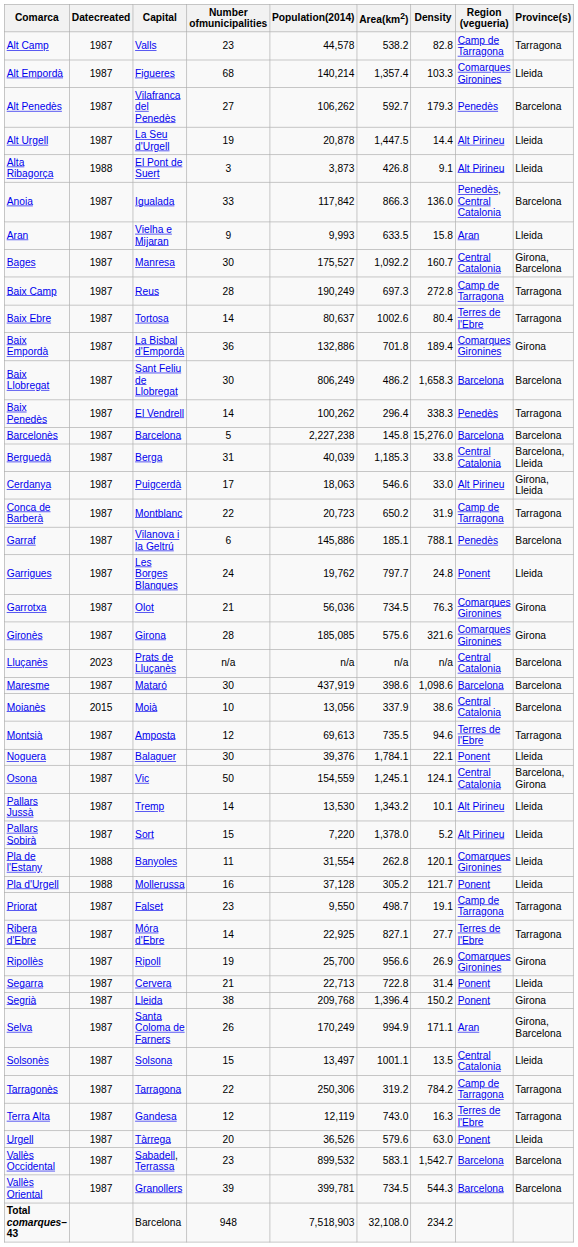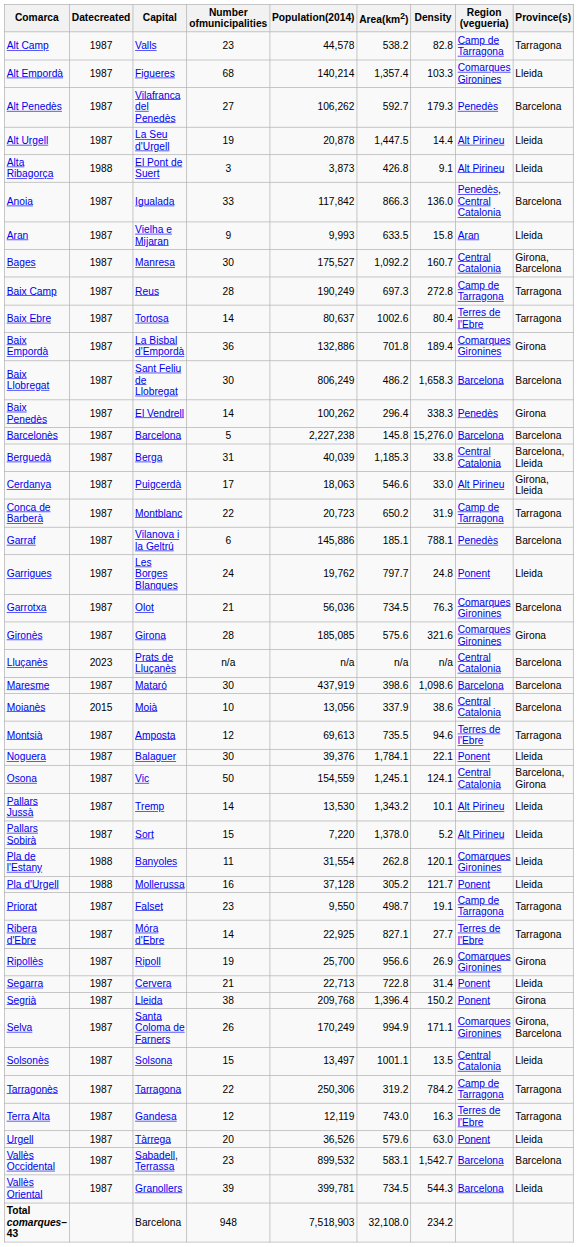 <table class="wikitable sortable">
 <tr>
 <th>Comarca</th>
 <th>Datecreated</th>
 <th>Capital</th>
 <th>Number ofmunicipalities</th>
 <th>Population(2014)</th>
 <th>Area(km<sup>2</sup>)</th>
 <th>Density</th>
 <th>Region (vegueria)</th>
 <th>Province(s)</th>
 </tr>
 <tr>
 <td><a href='#'>Alt Camp</a></td>
 <td align=center>1987</td>
 <td><a href='#'>Valls</a></td>
 <td align=center>23</td>
 <td align=right>44,578</td>
 <td align=right>538.2</td>
 <td align=right>82.8</td>
 <td><a href='#'>Camp de Tarragona</a></td>
 <td>Tarragona</td>
 </tr>
 <tr>
 <td><a href='#'>Alt Empordà</a></td>
 <td align=center>1987</td>
 <td><a href='#'>Figueres</a></td>
 <td align=center>68</td>
 <td align=right>140,214</td>
 <td align=right>1,357.4</td>
 <td align=right>103.3</td>
 <td><a href='#'>Comarques Gironines</a></td>
 <td>Lleida</td>
 </tr>
 <tr>
 <td><a href='#'>Alt Penedès</a></td>
 <td align=center>1987</td>
 <td><a href='#'>Vilafranca del Penedès</a></td>
 <td align=center>27</td>
 <td align=right>106,262</td>
 <td align=right>592.7</td>
 <td align=right>179.3</td>
 <td><a href='#'>Penedès</a></td>
 <td>Barcelona</td>
 </tr>
 <tr>
 <td><a href='#'>Alt Urgell</a></td>
 <td align=center>1987</td>
 <td><a href='#'>La Seu d'Urgell</a></td>
 <td align=center>19</td>
 <td align=right>20,878</td>
 <td align=right>1,447.5</td>
 <td align=right>14.4</td>
 <td><a href='#'>Alt Pirineu</a></td>
 <td>Lleida</td>
 </tr>
 <tr>
 <td><a href='#'>Alta Ribagorça</a></td>
 <td align=center>1988</td>
 <td><a href='#'>El Pont de Suert</a></td>
 <td align=center>3</td>
 <td align=right>3,873</td>
 <td align=right>426.8</td>
 <td align=right>9.1</td>
 <td><a href='#'>Alt Pirineu</a></td>
 <td>Lleida</td>
 </tr>
 <tr>
 <td><a href='#'>Anoia</a></td>
 <td align=center>1987</td>
 <td><a href='#'>Igualada</a></td>
 <td align=center>33</td>
 <td align=right>117,842</td>
 <td align=right>866.3</td>
 <td align=right>136.0</td>
 <td><a href='#'>Penedès</a>, <a href='#'>Central Catalonia</a></td>
 <td>Barcelona</td>
 </tr>
 <tr>
 <td><a href='#'>Aran</a></td>
 <td align=center>1987</td>
 <td><a href='#'>Vielha e Mijaran</a></td>
 <td align=center>9</td>
 <td align=right>9,993</td>
 <td align=right>633.5</td>
 <td align=right>15.8</td>
 <td><a href='#'>Aran</a></td>
 <td>Lleida</td>
 </tr>
 <tr>
 <td><a href='#'>Bages</a></td>
 <td align=center>1987</td>
 <td><a href='#'>Manresa</a></td>
 <td align=center>30</td>
 <td align=right>175,527</td>
 <td align="right">1,092.2</td>
 <td align="right">160.7</td>
 <td><a href='#'>Central Catalonia</a></td>
 <td>Girona, Barcelona</td>
 </tr>
 <tr>
 <td><a href='#'>Baix Camp</a></td>
 <td align=center>1987</td>
 <td><a href='#'>Reus</a></td>
 <td align=center>28</td>
 <td align=right>190,249</td>
 <td align=right>697.3</td>
 <td align=right>272.8</td>
 <td><a href='#'>Camp de Tarragona</a></td>
 <td>Tarragona</td>
 </tr>
 <tr>
 <td><a href='#'>Baix Ebre</a></td>
 <td align=center>1987</td>
 <td><a href='#'>Tortosa</a></td>
 <td align=center>14</td>
 <td align=right>80,637</td>
 <td align=right>1002.6</td>
 <td align=right>80.4</td>
 <td><a href='#'>Terres de l'Ebre</a></td>
 <td>Tarragona</td>
 </tr>
 <tr>
 <td><a href='#'>Baix Empordà</a></td>
 <td align=center>1987</td>
 <td><a href='#'>La Bisbal d'Empordà</a></td>
 <td align=center>36</td>
 <td align=right>132,886</td>
 <td align=right>701.8</td>
 <td align=right>189.4</td>
 <td><a href='#'>Comarques Gironines</a></td>
 <td>Girona</td>
 </tr>
 <tr>
 <td><a href='#'>Baix Llobregat</a></td>
 <td align=center>1987</td>
 <td><a href='#'>Sant Feliu de Llobregat</a></td>
 <td align=center>30</td>
 <td align=right>806,249</td>
 <td align=right>486.2</td>
 <td align=right>1,658.3</td>
 <td><a href='#'>Barcelona</a></td>
 <td>Barcelona</td>
 </tr>
 <tr>
 <td><a href='#'>Baix Penedès</a></td>
 <td align=center>1987</td>
 <td><a href='#'>El Vendrell</a></td>
 <td align=center>14</td>
 <td align=right>100,262</td>
 <td align=right>296.4</td>
 <td align=right>338.3</td>
 <td><a href='#'>Penedès</a></td>
-<td>Tarragona</td>
+<td>Girona</td>
 </tr>
 <tr>
 <td><a href='#'>Barcelonès</a></td>
 <td align=center>1987</td>
 <td><a href='#'>Barcelona</a></td>
 <td align=center>5</td>
 <td align=right>2,227,238</td>
 <td align=right>145.8</td>
 <td align=right>15,276.0</td>
 <td><a href='#'>Barcelona</a></td>
 <td>Barcelona</td>
 </tr>
 <tr>
 <td><a href='#'>Berguedà</a></td>
 <td align=center>1987</td>
 <td><a href='#'>Berga</a></td>
 <td align=center>31</td>
 <td align=right>40,039</td>
 <td align=right>1,185.3</td>
 <td align=right>33.8</td>
 <td><a href='#'>Central Catalonia</a></td>
 <td>Barcelona, Lleida</td>
 </tr>
 <tr>
 <td><a href='#'>Cerdanya</a></td>
 <td align=center>1987</td>
 <td><a href='#'>Puigcerdà</a></td>
 <td align=center>17</td>
 <td align=right>18,063</td>
 <td align=right>546.6</td>
 <td align=right>33.0</td>
 <td><a href='#'>Alt Pirineu</a></td>
 <td>Girona, Lleida</td>
 </tr>
 <tr>
 <td><a href='#'>Conca de Barberà</a></td>
 <td align=center>1987</td>
 <td><a href='#'>Montblanc</a></td>
 <td align=center>22</td>
 <td align=right>20,723</td>
 <td align=right>650.2</td>
 <td align=right>31.9</td>
 <td><a href='#'>Camp de Tarragona</a></td>
 <td>Tarragona</td>
 </tr>
 <tr>
 <td><a href='#'>Garraf</a></td>
 <td align=center>1987</td>
 <td><a href='#'>Vilanova i la Geltrú</a></td>
 <td align=center>6</td>
 <td align=right>145,886</td>
 <td align=right>185.1</td>
 <td align=right>788.1</td>
 <td><a href='#'>Penedès</a></td>
 <td>Barcelona</td>
 </tr>
 <tr>
 <td><a href='#'>Garrigues</a></td>
 <td align=center>1987</td>
 <td><a href='#'>Les Borges Blanques</a></td>
 <td align=center>24</td>
 <td align=right>19,762</td>
 <td align=right>797.7</td>
 <td align=right>24.8</td>
 <td><a href='#'>Ponent</a></td>
 <td>Lleida</td>
 </tr>
 <tr>
 <td><a href='#'>Garrotxa</a></td>
 <td align=center>1987</td>
 <td><a href='#'>Olot</a></td>
 <td align=center>21</td>
 <td align=right>56,036</td>
 <td align=right>734.5</td>
 <td align=right>76.3</td>
 <td><a href='#'>Comarques Gironines</a></td>
-<td>Girona</td>
+<td>Barcelona</td>
 </tr>
 <tr>
 <td><a href='#'>Gironès</a></td>
 <td align=center>1987</td>
 <td><a href='#'>Girona</a></td>
 <td align=center>28</td>
 <td align=right>185,085</td>
 <td align=right>575.6</td>
 <td align=right>321.6</td>
 <td><a href='#'>Comarques Gironines</a></td>
 <td>Girona</td>
 </tr>
 <tr>
 <td><a href='#'>Lluçanès</a></td>
 <td align=center>2023</td>
 <td><a href='#'>Prats de Lluçanès</a></td>
 <td align=center>n/a</td>
 <td align=right>n/a</td>
 <td align=right>n/a</td>
 <td align=right>n/a</td>
 <td><a href='#'>Central Catalonia</a></td>
 <td>Barcelona</td>
 </tr>
 <tr>
 <td><a href='#'>Maresme</a></td>
 <td align=center>1987</td>
 <td><a href='#'>Mataró</a></td>
 <td align=center>30</td>
 <td align=right>437,919</td>
 <td align=right>398.6</td>
 <td align=right>1,098.6</td>
 <td><a href='#'>Barcelona</a></td>
 <td>Barcelona</td>
 </tr>
 <tr>
 <td><a href='#'>Moianès</a></td>
 <td align=center>2015</td>
 <td><a href='#'>Moià</a></td>
 <td align=center>10</td>
 <td align=right>13,056</td>
 <td align=right>337.9</td>
 <td align=right>38.6</td>
 <td><a href='#'>Central Catalonia</a></td>
 <td>Barcelona</td>
 </tr>
 <tr>
 <td><a href='#'>Montsià</a></td>
 <td align=center>1987</td>
 <td><a href='#'>Amposta</a></td>
 <td align=center>12</td>
 <td align=right>69,613</td>
 <td align=right>735.5</td>
 <td align=right>94.6</td>
 <td><a href='#'>Terres de l'Ebre</a></td>
 <td>Tarragona</td>
 </tr>
 <tr>
 <td><a href='#'>Noguera</a></td>
 <td align=center>1987</td>
 <td><a href='#'>Balaguer</a></td>
 <td align=center>30</td>
 <td align=right>39,376</td>
 <td align=right>1,784.1</td>
 <td align=right>22.1</td>
 <td><a href='#'>Ponent</a></td>
 <td>Lleida</td>
 </tr>
 <tr>
 <td><a href='#'>Osona</a></td>
 <td align=center>1987</td>
 <td><a href='#'>Vic</a></td>
 <td align=center>50</td>
 <td align=right>154,559</td>
 <td align="right">1,245.1</td>
 <td align="right">124.1</td>
 <td><a href='#'>Central Catalonia</a></td>
 <td>Barcelona, Girona</td>
 </tr>
 <tr>
 <td><a href='#'>Pallars Jussà</a></td>
 <td align=center>1987</td>
 <td><a href='#'>Tremp</a></td>
 <td align=center>14</td>
 <td align=right>13,530</td>
 <td align=right>1,343.2</td>
 <td align=right>10.1</td>
 <td><a href='#'>Alt Pirineu</a></td>
 <td>Lleida</td>
 </tr>
 <tr>
 <td><a href='#'>Pallars Sobirà</a></td>
 <td align=center>1987</td>
 <td><a href='#'>Sort</a></td>
 <td align=center>15</td>
 <td align=right>7,220</td>
 <td align=right>1,378.0</td>
 <td align=right>5.2</td>
 <td><a href='#'>Alt Pirineu</a></td>
 <td>Lleida</td>
 </tr>
 <tr>
 <td><a href='#'>Pla de l'Estany</a></td>
 <td align=center>1988</td>
 <td><a href='#'>Banyoles</a></td>
 <td align=center>11</td>
 <td align=right>31,554</td>
 <td align=right>262.8</td>
 <td align=right>120.1</td>
 <td><a href='#'>Comarques Gironines</a></td>
 <td>Lleida</td>
 </tr>
 <tr>
 <td><a href='#'>Pla d'Urgell</a></td>
 <td align=center>1988</td>
 <td><a href='#'>Mollerussa</a></td>
 <td align=center>16</td>
 <td align=right>37,128</td>
 <td align=right>305.2</td>
 <td align=right>121.7</td>
 <td><a href='#'>Ponent</a></td>
 <td>Lleida</td>
 </tr>
 <tr>
 <td><a href='#'>Priorat</a></td>
 <td align=center>1987</td>
 <td><a href='#'>Falset</a></td>
 <td align=center>23</td>
 <td align=right>9,550</td>
 <td align=right>498.7</td>
 <td align=right>19.1</td>
 <td><a href='#'>Camp de Tarragona</a></td>
 <td>Tarragona</td>
 </tr>
 <tr>
 <td><a href='#'>Ribera d'Ebre</a></td>
 <td align=center>1987</td>
 <td><a href='#'>Móra d'Ebre</a></td>
 <td align=center>14</td>
 <td align=right>22,925</td>
 <td align=right>827.1</td>
 <td align=right>27.7</td>
 <td><a href='#'>Terres de l'Ebre</a></td>
 <td>Tarragona</td>
 </tr>
 <tr>
 <td><a href='#'>Ripollès</a></td>
 <td align=center>1987</td>
 <td><a href='#'>Ripoll</a></td>
 <td align=center>19</td>
 <td align=right>25,700</td>
 <td align=right>956.6</td>
 <td align=right>26.9</td>
 <td><a href='#'>Comarques Gironines</a></td>
 <td>Girona</td>
 </tr>
 <tr>
 <td><a href='#'>Segarra</a></td>
 <td align=center>1987</td>
 <td><a href='#'>Cervera</a></td>
 <td align=center>21</td>
 <td align=right>22,713</td>
 <td align=right>722.8</td>
 <td align=right>31.4</td>
 <td><a href='#'>Ponent</a></td>
 <td>Lleida</td>
 </tr>
 <tr>
 <td><a href='#'>Segrià</a></td>
 <td align=center>1987</td>
 <td><a href='#'>Lleida</a></td>
 <td align=center>38</td>
 <td align=right>209,768</td>
 <td align=right>1,396.4</td>
 <td align=right>150.2</td>
 <td><a href='#'>Ponent</a></td>
 <td>Girona</td>
 </tr>
 <tr>
 <td><a href='#'>Selva</a></td>
 <td align=center>1987</td>
 <td><a href='#'>Santa Coloma de Farners</a></td>
 <td align=center>26</td>
 <td align=right>170,249</td>
 <td align=right>994.9</td>
 <td align=right>171.1</td>
-<td><a href='#'>Aran</a></td>
+<td><a href='#'>Comarques Gironines</a></td>
 <td>Girona, Barcelona</td>
 </tr>
 <tr>
 <td><a href='#'>Solsonès</a></td>
 <td align=center>1987</td>
 <td><a href='#'>Solsona</a></td>
 <td align=center>15</td>
 <td align=right>13,497</td>
 <td align=right>1001.1</td>
 <td align=right>13.5</td>
 <td><a href='#'>Central Catalonia</a></td>
 <td>Lleida</td>
 </tr>
 <tr>
 <td><a href='#'>Tarragonès</a></td>
 <td align=center>1987</td>
 <td><a href='#'>Tarragona</a></td>
 <td align=center>22</td>
 <td align=right>250,306</td>
 <td align=right>319.2</td>
 <td align=right>784.2</td>
 <td><a href='#'>Camp de Tarragona</a></td>
 <td>Tarragona</td>
 </tr>
 <tr>
 <td><a href='#'>Terra Alta</a></td>
 <td align=center>1987</td>
 <td><a href='#'>Gandesa</a></td>
 <td align=center>12</td>
 <td align=right>12,119</td>
 <td align=right>743.0</td>
 <td align=right>16.3</td>
 <td><a href='#'>Terres de l'Ebre</a></td>
 <td>Tarragona</td>
 </tr>
 <tr>
 <td><a href='#'>Urgell</a></td>
 <td align=center>1987</td>
 <td><a href='#'>Tàrrega</a></td>
 <td align=center>20</td>
 <td align=right>36,526</td>
 <td align=right>579.6</td>
 <td align=right>63.0</td>
 <td><a href='#'>Ponent</a></td>
 <td>Lleida</td>
 </tr>
 <tr>
 <td><a href='#'>Vallès Occidental</a></td>
 <td align=center>1987</td>
 <td><a href='#'>Sabadell</a>, <a href='#'>Terrassa</a></td>
 <td align=center>23</td>
 <td align=right>899,532</td>
 <td align=right>583.1</td>
 <td align=right>1,542.7</td>
 <td><a href='#'>Barcelona</a></td>
 <td>Barcelona</td>
 </tr>
 <tr>
 <td><a href='#'>Vallès Oriental</a></td>
 <td align=center>1987</td>
 <td><a href='#'>Granollers</a></td>
 <td align=center>39</td>
 <td align=right>399,781</td>
 <td align="right">734.5</td>
 <td align="right">544.3</td>
 <td><a href='#'>Barcelona</a></td>
-<td>Barcelona</td>
+<td>Lleida</td>
 </tr>
 <tr class="sortbottom">
 <td><strong>Total <em>comarques</em>–43</strong></td>
 <td></td>
 <td>Barcelona</td>
 <td align=center>948</td>
 <td align=right>7,518,903</td>
 <td align=right>32,108.0</td>
 <td align="right">234.2</td>
 <td></td>
 <td></td>
 </tr>
 </table>
